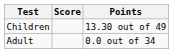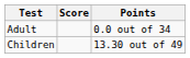 <table class="wikitable">
 <tr>
 <th>Test</th>
 <th>Score</th>
 <th>Points</th>
 </tr>
 <tr>
+<td>Adult</td>
+<td></td>
+<td>0.0 out of 34</td>
+</tr>
+<tr>
 <td>Children</td>
 <td></td>
 <td>13.30 out of 49</td>
 </tr>
-<tr>
-<td>Adult</td>
-<td></td>
-<td>0.0 out of 34</td>
-</tr>
 </table>
